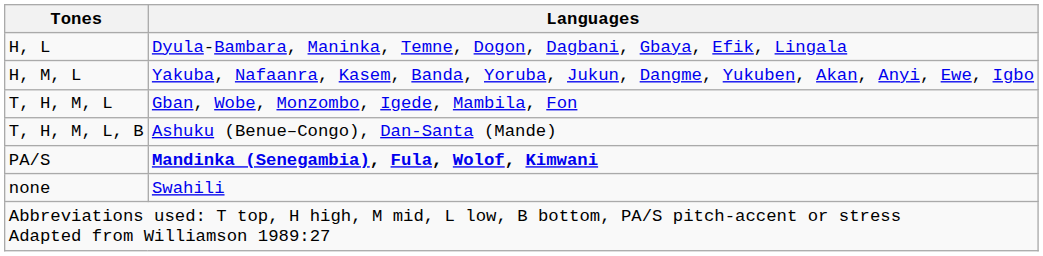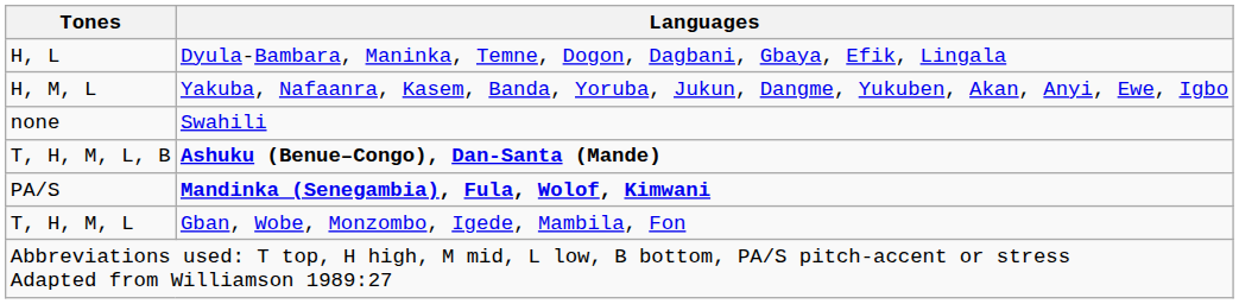 <table class="wikitable">
 <tr>
 <th>Tones</th>
 <th>Languages</th>
 </tr>
 <tr>
 <td>H, L</td>
 <td><a href='#'>Dyula</a>-<a href='#'>Bambara</a>, <a href='#'>Maninka</a>, <a href='#'>Temne</a>, <a href='#'>Dogon</a>, <a href='#'>Dagbani</a>, <a href='#'>Gbaya</a>, <a href='#'>Efik</a>, <a href='#'>Lingala</a></td>
 </tr>
 <tr>
 <td>H, M, L</td>
 <td><a href='#'>Yakuba</a>, <a href='#'>Nafaanra</a>, <a href='#'>Kasem</a>, <a href='#'>Banda</a>, <a href='#'>Yoruba</a>, <a href='#'>Jukun</a>, <a href='#'>Dangme</a>, <a href='#'>Yukuben</a>, <a href='#'>Akan</a>, <a href='#'>Anyi</a>, <a href='#'>Ewe</a>, <a href='#'>Igbo</a></td>
 </tr>
 <tr>
-<td>T, H, M, L</td>
-<td><a href='#'>Gban</a>, <a href='#'>Wobe</a>, <a href='#'>Monzombo</a>, <a href='#'>Igede</a>, <a href='#'>Mambila</a>, <a href='#'>Fon</a></td>
+<td>none</td>
+<td><a href='#'>Swahili</a></td>
 </tr>
 <tr>
 <td>T, H, M, L, B</td>
-<td><a href='#'>Ashuku</a> (Benue–Congo), <a href='#'>Dan-Santa</a> (Mande)</td>
+<td><strong><a href='#'>Ashuku</a> (Benue–Congo), <a href='#'>Dan-Santa</a> (Mande)</strong></td>
 </tr>
 <tr>
 <td>PA/S</td>
 <td><strong><a href='#'>Mandinka (Senegambia)</a>, <a href='#'>Fula</a>, <a href='#'>Wolof</a>, <a href='#'>Kimwani</a></strong></td>
 </tr>
 <tr>
-<td>none</td>
-<td><a href='#'>Swahili</a></td>
+<td>T, H, M, L</td>
+<td><a href='#'>Gban</a>, <a href='#'>Wobe</a>, <a href='#'>Monzombo</a>, <a href='#'>Igede</a>, <a href='#'>Mambila</a>, <a href='#'>Fon</a></td>
 </tr>
 <tr>
 <td colspan=2>Abbreviations used: T top, H high, M mid, L low, B bottom, PA/S pitch-accent or stress<br> Adapted from Williamson 1989:27</td>
 </tr>
 </table>
